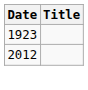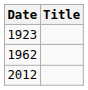 <table class="wikitable">
 <tr>
 <th>Date</th>
 <th>Title</th>
 </tr>
 <tr>
 <td>1923</td>
 <td><em></em></td>
 </tr>
 <tr>
+<td>1962</td>
+<td><em></em></td>
+</tr>
+<tr>
 <td>2012</td>
 <td><em></em></td>
 </tr>
 </table>
